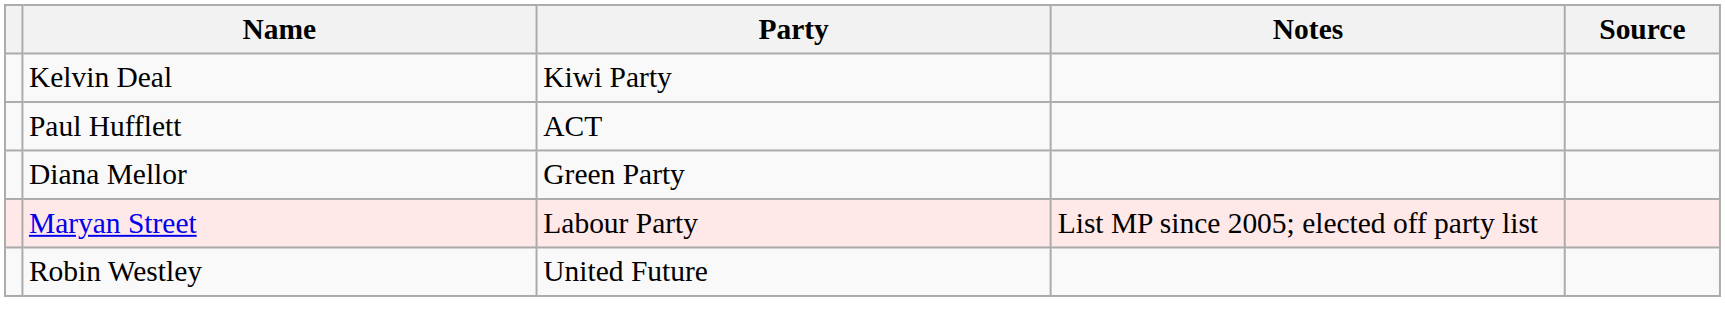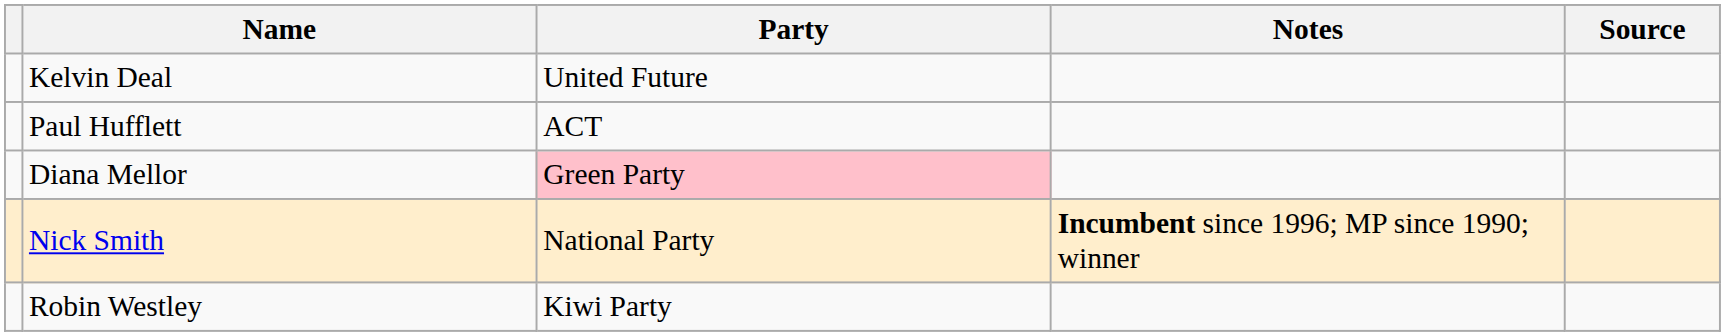 <table class="wikitable" width="70%" style="font-size:95%;">
 <tr>
 <th width=1%></th>
 <th width=30%>Name</th>
 <th width=30%>Party</th>
 <th width=30%>Notes</th>
 <th width=9%>Source</th>
 </tr>
 <tr -->
 <td bgcolor=></td>
 <td>Kelvin Deal</td>
-<td>Kiwi Party</td>
+<td>United Future</td>
 <td></td>
 <td></td>
 </tr>
 <tr -->
 <td bgcolor=></td>
 <td>Paul Hufflett</td>
 <td>ACT</td>
 <td></td>
 <td></td>
 </tr>
 <tr -->
 <td bgcolor=></td>
 <td>Diana Mellor</td>
-<td>Green Party</td>
+<td style="background: pink;">Green Party</td>
 <td></td>
 <td></td>
 </tr>
-<tr ---- bgcolor=#FFE8E8>
+<tr ---- bgcolor=#FFEECC>
 <td bgcolor=></td>
-<td><a href='#'>Maryan Street</a></td>
-<td>Labour Party</td>
-<td>List MP since 2005; elected off party list</td>
+<td><a href='#'>Nick Smith</a></td>
+<td>National Party</td>
+<td><strong>Incumbent</strong> since 1996; MP since 1990; winner</td>
 <td></td>
 </tr>
 <tr -->
 <td bgcolor=></td>
 <td>Robin Westley</td>
-<td>United Future</td>
+<td>Kiwi Party</td>
 <td></td>
 <td></td>
 </tr>
 </table>
